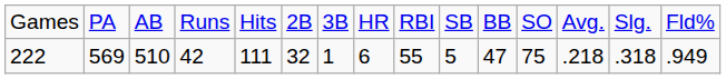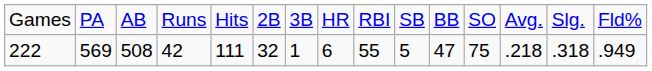 <table class="wikitable">
 <tr>
 <td>Games</td>
 <td><a href='#'>PA</a></td>
 <td><a href='#'>AB</a></td>
 <td><a href='#'>Runs</a></td>
 <td><a href='#'>Hits</a></td>
 <td><a href='#'>2B</a></td>
 <td><a href='#'>3B</a></td>
 <td><a href='#'>HR</a></td>
 <td><a href='#'>RBI</a></td>
 <td><a href='#'>SB</a></td>
 <td><a href='#'>BB</a></td>
 <td><a href='#'>SO</a></td>
 <td><a href='#'>Avg.</a></td>
 <td><a href='#'>Slg.</a></td>
 <td><a href='#'>Fld%</a></td>
 </tr>
 <tr>
 <td>222</td>
 <td>569</td>
-<td>510</td>
+<td>508</td>
 <td>42</td>
 <td>111</td>
 <td>32</td>
 <td>1</td>
 <td>6</td>
 <td>55</td>
 <td>5</td>
 <td>47</td>
 <td>75</td>
 <td>.218</td>
 <td>.318</td>
 <td>.949</td>
 </tr>
 </table>
